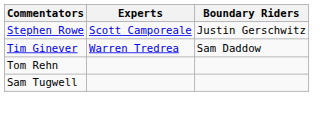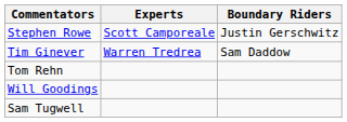 <table class="wikitable">
 <tr>
 <th>Commentators</th>
 <th>Experts</th>
 <th>Boundary Riders</th>
 </tr>
 <tr>
 <td><a href='#'>Stephen Rowe</a></td>
 <td><a href='#'>Scott Camporeale</a></td>
 <td>Justin Gerschwitz</td>
 </tr>
 <tr>
 <td><a href='#'>Tim Ginever</a></td>
 <td><a href='#'>Warren Tredrea</a></td>
 <td>Sam Daddow</td>
 </tr>
 <tr>
 <td>Tom Rehn</td>
 <td></td>
 <td></td>
 </tr>
 <tr>
+<td><a href='#'>Will Goodings</a></td>
+<td></td>
+<td></td>
+</tr>
+<tr>
 <td>Sam Tugwell</td>
 <td></td>
 </tr>
 </table>
